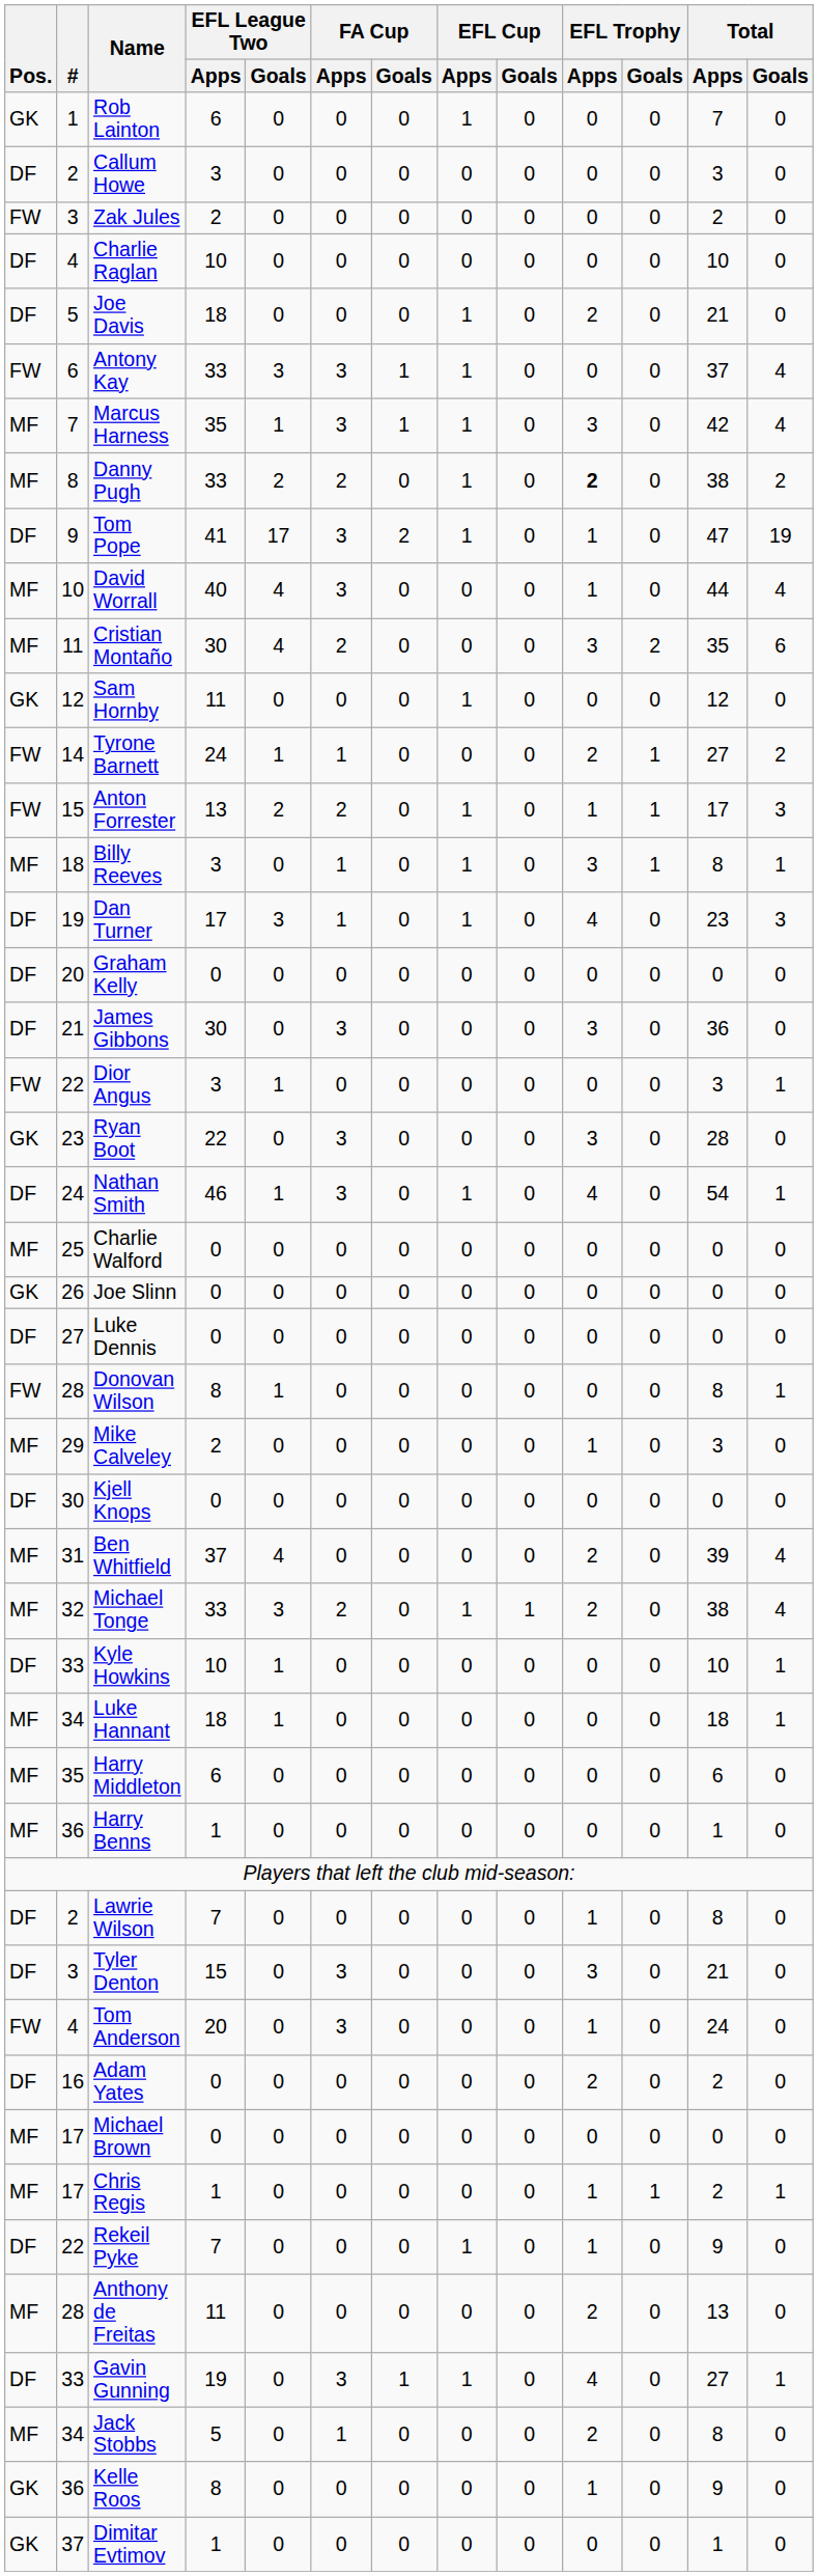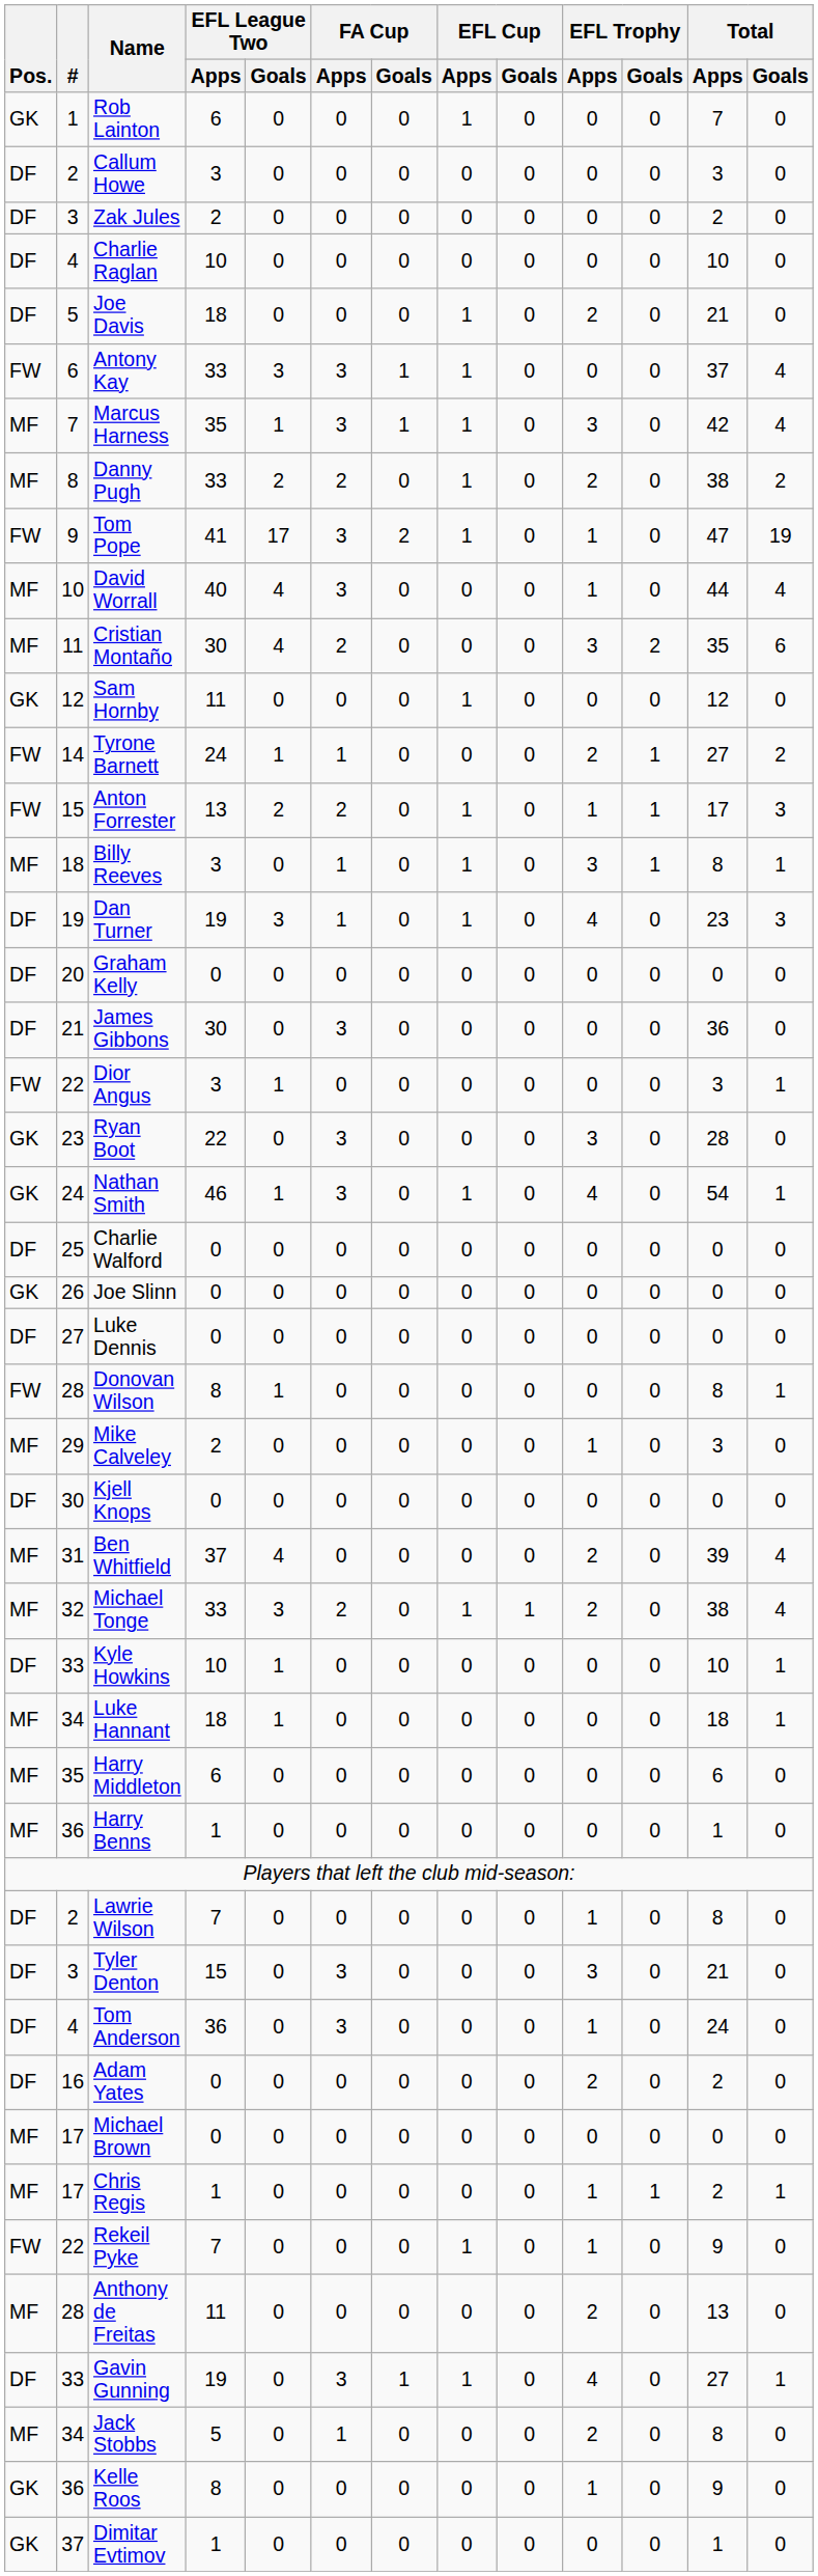 <table class="wikitable" style="text-align:center">
 <tr>
 <th rowspan="2" valign="bottom">Pos.</th>
 <th rowspan="2" valign="bottom">#</th>
 <th rowspan="2">Name</th>
 <th colspan="2" width="115">EFL League Two</th>
 <th colspan="2" width="85">FA Cup</th>
 <th colspan="2" width="85">EFL Cup</th>
 <th colspan="2" width="85">EFL Trophy</th>
 <th colspan="2" width="85">Total</th>
 </tr>
 <tr>
 <th>Apps</th>
 <th>Goals</th>
 <th>Apps</th>
 <th>Goals</th>
 <th>Apps</th>
 <th>Goals</th>
 <th>Apps</th>
 <th>Goals</th>
 <th>Apps</th>
 <th>Goals</th>
 </tr>
 <tr>
 <td align="left">GK</td>
 <td>1</td>
 <td align="left"> <a href='#'>Rob Lainton</a></td>
 <td>6</td>
 <td>0</td>
 <td>0</td>
 <td>0</td>
 <td>1</td>
 <td>0</td>
 <td>0</td>
 <td>0</td>
 <td>7</td>
 <td>0</td>
 </tr>
 <tr>
 <td align="left">DF</td>
 <td>2</td>
 <td align="left"> <a href='#'>Callum Howe</a></td>
 <td>3</td>
 <td>0</td>
 <td>0</td>
 <td>0</td>
 <td>0</td>
 <td>0</td>
 <td>0</td>
 <td>0</td>
 <td>3</td>
 <td>0</td>
 </tr>
 <tr>
-<td align="left">FW</td>
+<td align="left">DF</td>
 <td>3</td>
 <td align="left"> <a href='#'>Zak Jules</a></td>
 <td>2</td>
 <td>0</td>
 <td>0</td>
 <td>0</td>
 <td>0</td>
 <td>0</td>
 <td>0</td>
 <td>0</td>
 <td>2</td>
 <td>0</td>
 </tr>
 <tr>
 <td align="left">DF</td>
 <td>4</td>
 <td align="left"> <a href='#'>Charlie Raglan</a></td>
 <td>10</td>
 <td>0</td>
 <td>0</td>
 <td>0</td>
 <td>0</td>
 <td>0</td>
 <td>0</td>
 <td>0</td>
 <td>10</td>
 <td>0</td>
 </tr>
 <tr>
 <td align="left">DF</td>
 <td>5</td>
 <td align="left"> <a href='#'>Joe Davis</a></td>
 <td>18</td>
 <td>0</td>
 <td>0</td>
 <td>0</td>
 <td>1</td>
 <td>0</td>
 <td>2</td>
 <td>0</td>
 <td>21</td>
 <td>0</td>
 </tr>
 <tr>
 <td align="left">FW</td>
 <td>6</td>
 <td align="left"> <a href='#'>Antony Kay</a></td>
 <td>33</td>
 <td>3</td>
 <td>3</td>
 <td>1</td>
 <td>1</td>
 <td>0</td>
 <td>0</td>
 <td>0</td>
 <td>37</td>
 <td>4</td>
 </tr>
 <tr>
 <td align="left">MF</td>
 <td>7</td>
 <td align="left"> <a href='#'>Marcus Harness</a></td>
 <td>35</td>
 <td>1</td>
 <td>3</td>
 <td>1</td>
 <td>1</td>
 <td>0</td>
 <td>3</td>
 <td>0</td>
 <td>42</td>
 <td>4</td>
 </tr>
 <tr>
 <td align="left">MF</td>
 <td>8</td>
 <td align="left"> <a href='#'>Danny Pugh</a></td>
 <td>33</td>
 <td>2</td>
 <td>2</td>
 <td>0</td>
 <td>1</td>
 <td>0</td>
-<td><strong>2</strong></td>
+<td>2</td>
 <td>0</td>
 <td>38</td>
 <td>2</td>
 </tr>
 <tr>
-<td align="left">DF</td>
+<td align="left">FW</td>
 <td>9</td>
 <td align="left"> <a href='#'>Tom Pope</a></td>
 <td>41</td>
 <td>17</td>
 <td>3</td>
 <td>2</td>
 <td>1</td>
 <td>0</td>
 <td>1</td>
 <td>0</td>
 <td>47</td>
 <td>19</td>
 </tr>
 <tr>
 <td align="left">MF</td>
 <td>10</td>
 <td align="left"> <a href='#'>David Worrall</a></td>
 <td>40</td>
 <td>4</td>
 <td>3</td>
 <td>0</td>
 <td>0</td>
 <td>0</td>
 <td>1</td>
 <td>0</td>
 <td>44</td>
 <td>4</td>
 </tr>
 <tr>
 <td align="left">MF</td>
 <td>11</td>
 <td align="left"> <a href='#'>Cristian Montaño</a></td>
 <td>30</td>
 <td>4</td>
 <td>2</td>
 <td>0</td>
 <td>0</td>
 <td>0</td>
 <td>3</td>
 <td>2</td>
 <td>35</td>
 <td>6</td>
 </tr>
 <tr>
 <td align="left">GK</td>
 <td>12</td>
 <td align="left"> <a href='#'>Sam Hornby</a></td>
 <td>11</td>
 <td>0</td>
 <td>0</td>
 <td>0</td>
 <td>1</td>
 <td>0</td>
 <td>0</td>
 <td>0</td>
 <td>12</td>
 <td>0</td>
 </tr>
 <tr>
 <td align="left">FW</td>
 <td>14</td>
 <td align="left"> <a href='#'>Tyrone Barnett</a></td>
 <td>24</td>
 <td>1</td>
 <td>1</td>
 <td>0</td>
 <td>0</td>
 <td>0</td>
 <td>2</td>
 <td>1</td>
 <td>27</td>
 <td>2</td>
 </tr>
 <tr>
 <td align="left">FW</td>
 <td>15</td>
 <td align="left"> <a href='#'>Anton Forrester</a></td>
 <td>13</td>
 <td>2</td>
 <td>2</td>
 <td>0</td>
 <td>1</td>
 <td>0</td>
 <td>1</td>
 <td>1</td>
 <td>17</td>
 <td>3</td>
 </tr>
 <tr>
 <td align="left">MF</td>
 <td>18</td>
 <td align="left"> <a href='#'>Billy Reeves</a></td>
 <td>3</td>
 <td>0</td>
 <td>1</td>
 <td>0</td>
 <td>1</td>
 <td>0</td>
 <td>3</td>
 <td>1</td>
 <td>8</td>
 <td>1</td>
 </tr>
 <tr>
 <td align="left">DF</td>
 <td>19</td>
 <td align="left"> <a href='#'>Dan Turner</a></td>
-<td>17</td>
+<td>19</td>
 <td>3</td>
 <td>1</td>
 <td>0</td>
 <td>1</td>
 <td>0</td>
 <td>4</td>
 <td>0</td>
 <td>23</td>
 <td>3</td>
 </tr>
 <tr>
 <td align="left">DF</td>
 <td>20</td>
 <td align="left"> <a href='#'>Graham Kelly</a></td>
 <td>0</td>
 <td>0</td>
 <td>0</td>
 <td>0</td>
 <td>0</td>
 <td>0</td>
 <td>0</td>
 <td>0</td>
 <td>0</td>
 <td>0</td>
 </tr>
 <tr>
 <td align="left">DF</td>
 <td>21</td>
 <td align="left"> <a href='#'>James Gibbons</a></td>
 <td>30</td>
 <td>0</td>
 <td>3</td>
 <td>0</td>
 <td>0</td>
 <td>0</td>
-<td>3</td>
+<td>0</td>
 <td>0</td>
 <td>36</td>
 <td>0</td>
 </tr>
 <tr>
 <td align="left">FW</td>
 <td>22</td>
 <td align="left"> <a href='#'>Dior Angus</a></td>
 <td>3</td>
 <td>1</td>
 <td>0</td>
 <td>0</td>
 <td>0</td>
 <td>0</td>
 <td>0</td>
 <td>0</td>
 <td>3</td>
 <td>1</td>
 </tr>
 <tr>
 <td align="left">GK</td>
 <td>23</td>
 <td align="left"> <a href='#'>Ryan Boot</a></td>
 <td>22</td>
 <td>0</td>
 <td>3</td>
 <td>0</td>
 <td>0</td>
 <td>0</td>
 <td>3</td>
 <td>0</td>
 <td>28</td>
 <td>0</td>
 </tr>
 <tr>
-<td align="left">DF</td>
+<td align="left">GK</td>
 <td>24</td>
 <td align="left"> <a href='#'>Nathan Smith</a></td>
 <td>46</td>
 <td>1</td>
 <td>3</td>
 <td>0</td>
 <td>1</td>
 <td>0</td>
 <td>4</td>
 <td>0</td>
 <td>54</td>
 <td>1</td>
 </tr>
 <tr>
-<td align="left">MF</td>
+<td align="left">DF</td>
 <td>25</td>
 <td align="left"> Charlie Walford</td>
 <td>0</td>
 <td>0</td>
 <td>0</td>
 <td>0</td>
 <td>0</td>
 <td>0</td>
 <td>0</td>
 <td>0</td>
 <td>0</td>
 <td>0</td>
 </tr>
 <tr>
 <td align="left">GK</td>
 <td>26</td>
 <td align="left"> Joe Slinn</td>
 <td>0</td>
 <td>0</td>
 <td>0</td>
 <td>0</td>
 <td>0</td>
 <td>0</td>
 <td>0</td>
 <td>0</td>
 <td>0</td>
 <td>0</td>
 </tr>
 <tr>
 <td align="left">DF</td>
 <td>27</td>
 <td align="left"> Luke Dennis</td>
 <td>0</td>
 <td>0</td>
 <td>0</td>
 <td>0</td>
 <td>0</td>
 <td>0</td>
 <td>0</td>
 <td>0</td>
 <td>0</td>
 <td>0</td>
 </tr>
 <tr>
 <td align="left">FW</td>
 <td>28</td>
 <td align="left"> <a href='#'>Donovan Wilson</a></td>
 <td>8</td>
 <td>1</td>
 <td>0</td>
 <td>0</td>
 <td>0</td>
 <td>0</td>
 <td>0</td>
 <td>0</td>
 <td>8</td>
 <td>1</td>
 </tr>
 <tr>
 <td align="left">MF</td>
 <td>29</td>
 <td align="left"> <a href='#'>Mike Calveley</a></td>
 <td>2</td>
 <td>0</td>
 <td>0</td>
 <td>0</td>
 <td>0</td>
 <td>0</td>
 <td>1</td>
 <td>0</td>
 <td>3</td>
 <td>0</td>
 </tr>
 <tr>
 <td align="left">DF</td>
 <td>30</td>
 <td align="left"> <a href='#'>Kjell Knops</a></td>
 <td>0</td>
 <td>0</td>
 <td>0</td>
 <td>0</td>
 <td>0</td>
 <td>0</td>
 <td>0</td>
 <td>0</td>
 <td>0</td>
 <td>0</td>
 </tr>
 <tr>
 <td align="left">MF</td>
 <td>31</td>
 <td align="left"> <a href='#'>Ben Whitfield</a></td>
 <td>37</td>
 <td>4</td>
 <td>0</td>
 <td>0</td>
 <td>0</td>
 <td>0</td>
 <td>2</td>
 <td>0</td>
 <td>39</td>
 <td>4</td>
 </tr>
 <tr>
 <td align="left">MF</td>
 <td>32</td>
 <td align="left"> <a href='#'>Michael Tonge</a></td>
 <td>33</td>
 <td>3</td>
 <td>2</td>
 <td>0</td>
 <td>1</td>
 <td>1</td>
 <td>2</td>
 <td>0</td>
 <td>38</td>
 <td>4</td>
 </tr>
 <tr>
 <td align="left">DF</td>
 <td>33</td>
 <td align="left"> <a href='#'>Kyle Howkins</a></td>
 <td>10</td>
 <td>1</td>
 <td>0</td>
 <td>0</td>
 <td>0</td>
 <td>0</td>
 <td>0</td>
 <td>0</td>
 <td>10</td>
 <td>1</td>
 </tr>
 <tr>
 <td align="left">MF</td>
 <td>34</td>
 <td align="left"> <a href='#'>Luke Hannant</a></td>
 <td>18</td>
 <td>1</td>
 <td>0</td>
 <td>0</td>
 <td>0</td>
 <td>0</td>
 <td>0</td>
 <td>0</td>
 <td>18</td>
 <td>1</td>
 </tr>
 <tr>
 <td align="left">MF</td>
 <td>35</td>
 <td align="left"> <a href='#'>Harry Middleton</a></td>
 <td>6</td>
 <td>0</td>
 <td>0</td>
 <td>0</td>
 <td>0</td>
 <td>0</td>
 <td>0</td>
 <td>0</td>
 <td>6</td>
 <td>0</td>
 </tr>
 <tr>
 <td align="left">MF</td>
 <td>36</td>
 <td align="left"> <a href='#'>Harry Benns</a></td>
 <td>1</td>
 <td>0</td>
 <td>0</td>
 <td>0</td>
 <td>0</td>
 <td>0</td>
 <td>0</td>
 <td>0</td>
 <td>1</td>
 <td>0</td>
 </tr>
 <tr>
 <td colspan="14"><em>Players that left the club mid-season:</em></td>
 </tr>
 <tr>
 <td align="left">DF</td>
 <td>2</td>
 <td align="left"> <a href='#'>Lawrie Wilson</a></td>
 <td>7</td>
 <td>0</td>
 <td>0</td>
 <td>0</td>
 <td>0</td>
 <td>0</td>
 <td>1</td>
 <td>0</td>
 <td>8</td>
 <td>0</td>
 </tr>
 <tr>
 <td align="left">DF</td>
 <td>3</td>
 <td align="left"> <a href='#'>Tyler Denton</a></td>
 <td>15</td>
 <td>0</td>
 <td>3</td>
 <td>0</td>
 <td>0</td>
 <td>0</td>
 <td>3</td>
 <td>0</td>
 <td>21</td>
 <td>0</td>
 </tr>
 <tr>
-<td align="left">FW</td>
+<td align="left">DF</td>
 <td>4</td>
 <td align="left"> <a href='#'>Tom Anderson</a></td>
-<td>20</td>
+<td>36</td>
 <td>0</td>
 <td>3</td>
 <td>0</td>
 <td>0</td>
 <td>0</td>
 <td>1</td>
 <td>0</td>
 <td>24</td>
 <td>0</td>
 </tr>
 <tr>
 <td align="left">DF</td>
 <td>16</td>
 <td align="left"> <a href='#'>Adam Yates</a></td>
 <td>0</td>
 <td>0</td>
 <td>0</td>
 <td>0</td>
 <td>0</td>
 <td>0</td>
 <td>2</td>
 <td>0</td>
 <td>2</td>
 <td>0</td>
 </tr>
 <tr>
 <td align="left">MF</td>
 <td>17</td>
 <td align="left"> <a href='#'>Michael Brown</a></td>
 <td>0</td>
 <td>0</td>
 <td>0</td>
 <td>0</td>
 <td>0</td>
 <td>0</td>
 <td>0</td>
 <td>0</td>
 <td>0</td>
 <td>0</td>
 </tr>
 <tr>
 <td align="left">MF</td>
 <td>17</td>
 <td align="left"> <a href='#'>Chris Regis</a></td>
 <td>1</td>
 <td>0</td>
 <td>0</td>
 <td>0</td>
 <td>0</td>
 <td>0</td>
 <td>1</td>
 <td>1</td>
 <td>2</td>
 <td>1</td>
 </tr>
 <tr>
-<td align="left">DF</td>
+<td align="left">FW</td>
 <td>22</td>
 <td align="left"> <a href='#'>Rekeil Pyke</a></td>
 <td>7</td>
 <td>0</td>
 <td>0</td>
 <td>0</td>
 <td>1</td>
 <td>0</td>
 <td>1</td>
 <td>0</td>
 <td>9</td>
 <td>0</td>
 </tr>
 <tr>
 <td align="left">MF</td>
 <td>28</td>
 <td align="left"> <a href='#'>Anthony de Freitas</a></td>
 <td>11</td>
 <td>0</td>
 <td>0</td>
 <td>0</td>
 <td>0</td>
 <td>0</td>
 <td>2</td>
 <td>0</td>
 <td>13</td>
 <td>0</td>
 </tr>
 <tr>
 <td align="left">DF</td>
 <td>33</td>
 <td align="left"> <a href='#'>Gavin Gunning</a></td>
 <td>19</td>
 <td>0</td>
 <td>3</td>
 <td>1</td>
 <td>1</td>
 <td>0</td>
 <td>4</td>
 <td>0</td>
 <td>27</td>
 <td>1</td>
 </tr>
 <tr>
 <td align="left">MF</td>
 <td>34</td>
 <td align="left"> <a href='#'>Jack Stobbs</a></td>
 <td>5</td>
 <td>0</td>
 <td>1</td>
 <td>0</td>
 <td>0</td>
 <td>0</td>
 <td>2</td>
 <td>0</td>
 <td>8</td>
 <td>0</td>
 </tr>
 <tr>
 <td align="left">GK</td>
 <td>36</td>
 <td align="left"> <a href='#'>Kelle Roos</a></td>
 <td>8</td>
 <td>0</td>
 <td>0</td>
 <td>0</td>
 <td>0</td>
 <td>0</td>
 <td>1</td>
 <td>0</td>
 <td>9</td>
 <td>0</td>
 </tr>
 <tr>
 <td align="left">GK</td>
 <td>37</td>
 <td align="left"> <a href='#'>Dimitar Evtimov</a></td>
 <td>1</td>
 <td>0</td>
 <td>0</td>
 <td>0</td>
 <td>0</td>
 <td>0</td>
 <td>0</td>
 <td>0</td>
 <td>1</td>
 <td>0</td>
 </tr>
 </table>
